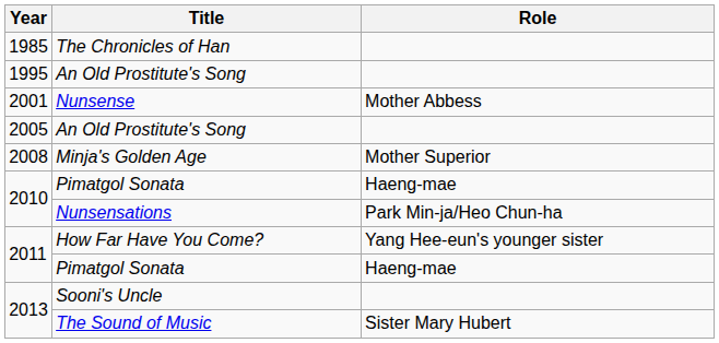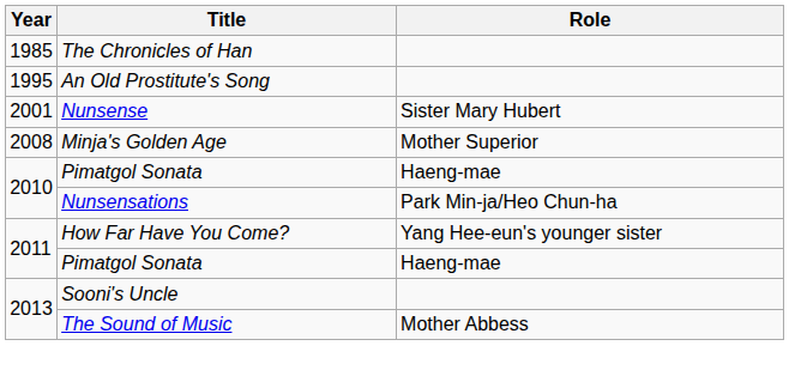 <table class="wikitable" style="width:650px">
 <tr>
 <th width=10>Year</th>
 <th>Title</th>
 <th>Role</th>
 </tr>
 <tr>
 <td>1985</td>
 <td><em>The Chronicles of Han</em> </td>
 <td></td>
 </tr>
 <tr>
 <td>1995</td>
 <td><em>An Old Prostitute's Song</em> </td>
 <td></td>
 </tr>
 <tr>
 <td>2001</td>
 <td><em><a href='#'>Nunsense</a></em></td>
-<td>Mother Abbess</td>
-</tr>
-<tr>
-<td>2005</td>
-<td><em>An Old Prostitute's Song</em> </td>
-<td></td>
+<td>Sister Mary Hubert</td>
 </tr>
 <tr>
 <td>2008</td>
 <td><em>Minja's Golden Age</em> </td>
 <td>Mother Superior</td>
 </tr>
 <tr>
 <td rowspan=2>2010</td>
 <td><em>Pimatgol Sonata</em> </td>
 <td>Haeng-mae</td>
 </tr>
 <tr>
 <td><em><a href='#'>Nunsensations</a></em></td>
 <td>Park Min-ja/Heo Chun-ha</td>
 </tr>
 <tr>
 <td rowspan=2>2011</td>
 <td><em>How Far Have You Come?</em> </td>
 <td>Yang Hee-eun's younger sister</td>
 </tr>
 <tr>
 <td><em>Pimatgol Sonata</em> </td>
 <td>Haeng-mae</td>
 </tr>
 <tr>
 <td rowspan=2>2013</td>
 <td><em>Sooni's Uncle</em> </td>
 <td></td>
 </tr>
 <tr>
 <td><em><a href='#'>The Sound of Music</a></em></td>
-<td>Sister Mary Hubert</td>
+<td>Mother Abbess</td>
 </tr>
 <tr>
 </tr>
 </table>
